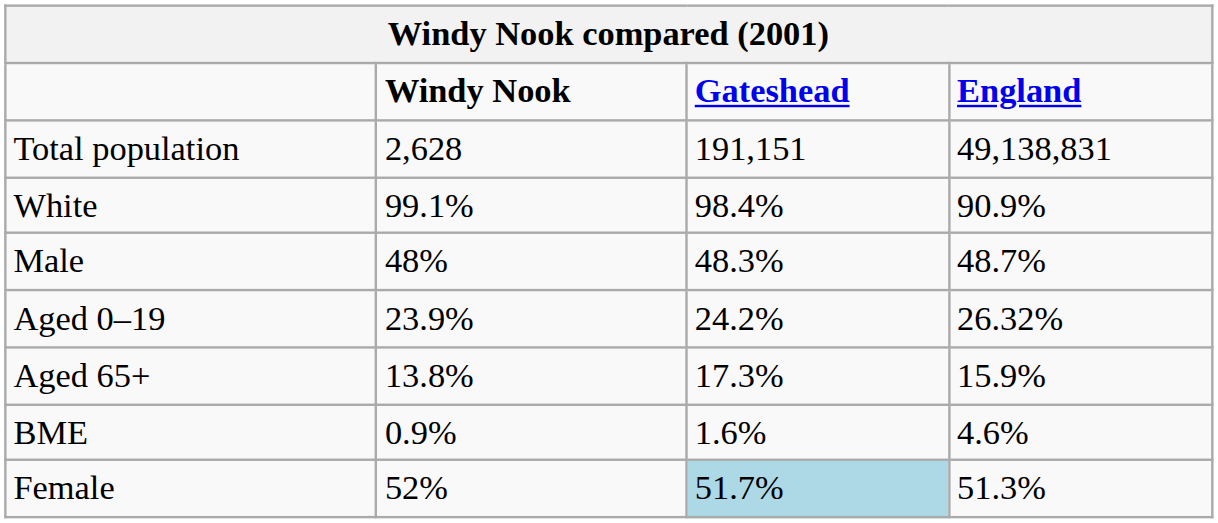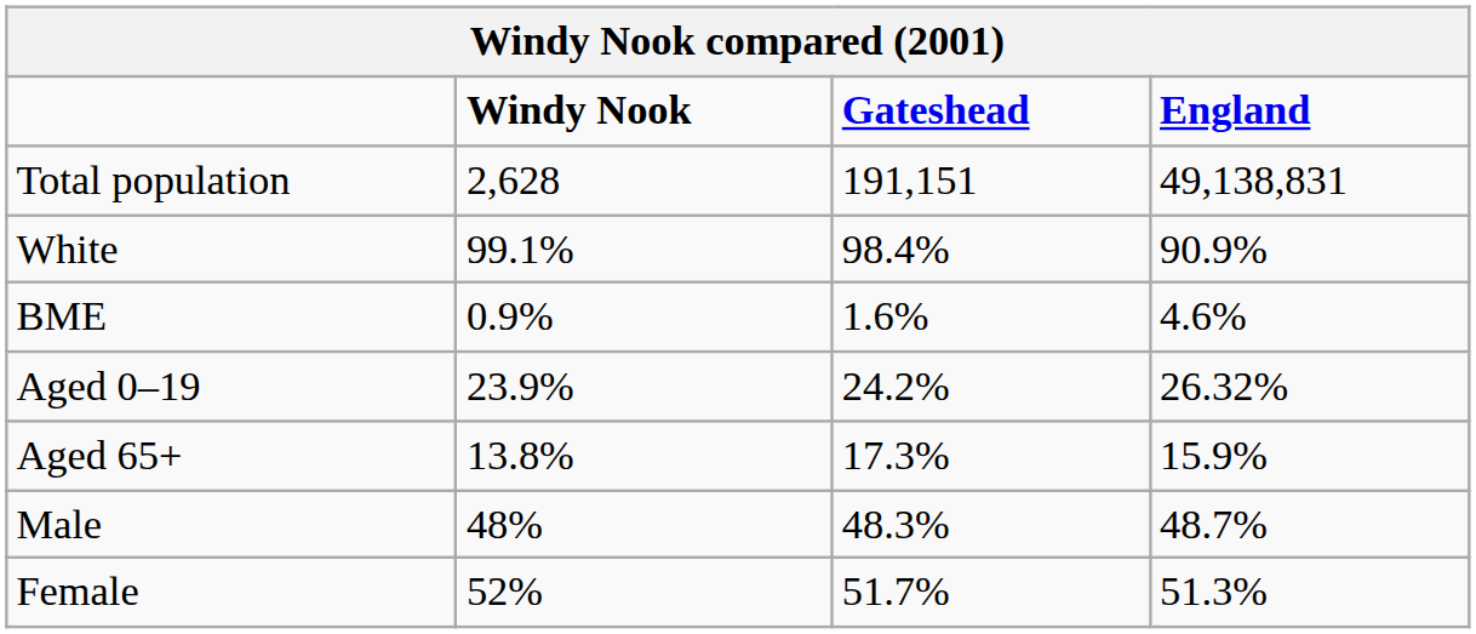 <table class="wikitable" style="float: right; margin-left: 2em; width: 40%; font-size: 90%;" cellspacing="3">
 <tr>
 <th colspan="4"><strong>Windy Nook compared (2001)</strong></th>
 </tr>
 <tr>
 <td></td>
 <td><strong>Windy Nook</strong></td>
 <td><strong><a href='#'>Gateshead</a></strong></td>
 <td><strong><a href='#'>England</a></strong></td>
 </tr>
 <tr>
 <td>Total population</td>
 <td>2,628</td>
 <td>191,151</td>
 <td>49,138,831</td>
 </tr>
 <tr>
 <td>White</td>
 <td>99.1%</td>
 <td>98.4%</td>
 <td>90.9%</td>
 </tr>
 <tr>
-<td>Male</td>
-<td>48%</td>
-<td>48.3%</td>
-<td>48.7%</td>
+<td>BME</td>
+<td>0.9%</td>
+<td>1.6%</td>
+<td>4.6%</td>
 </tr>
 <tr>
 <td>Aged 0–19</td>
 <td>23.9%</td>
 <td>24.2%</td>
 <td>26.32%</td>
 </tr>
 <tr>
 <td>Aged 65+</td>
 <td>13.8%</td>
 <td>17.3%</td>
 <td>15.9%</td>
 </tr>
 <tr>
-<td>BME</td>
-<td>0.9%</td>
-<td>1.6%</td>
-<td>4.6%</td>
+<td>Male</td>
+<td>48%</td>
+<td>48.3%</td>
+<td>48.7%</td>
 </tr>
 <tr>
 <td>Female</td>
 <td>52%</td>
-<td style="background: lightblue;">51.7%</td>
+<td>51.7%</td>
 <td>51.3%</td>
 </tr>
 </table>
